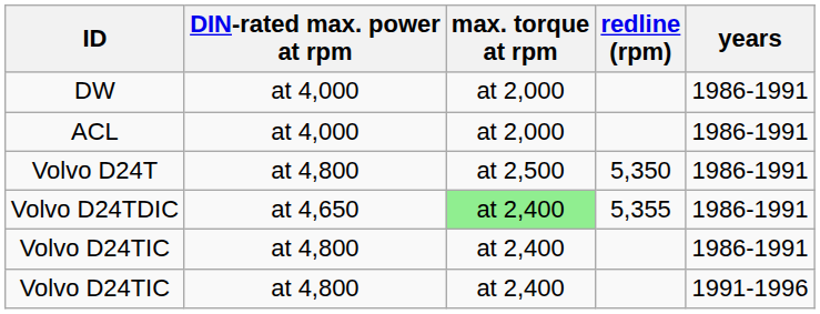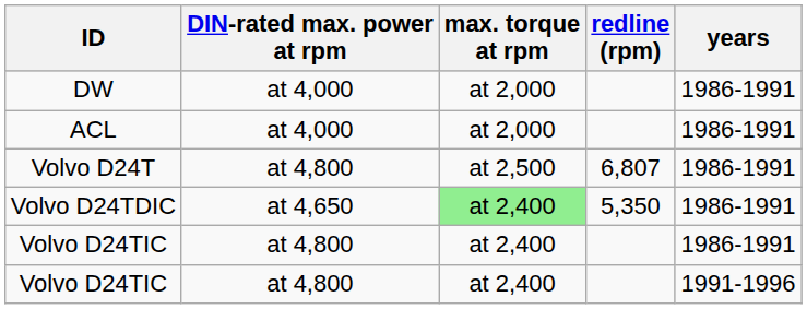 <table class="wikitable" style="text-align: center; font-size: 98%;">
 <tr>
 <th>ID</th>
 <th><a href='#'>DIN</a>-rated max. power<br>at rpm</th>
 <th>max. torque<br>at rpm</th>
 <th><a href='#'>redline</a><br>(rpm)</th>
 <th>years</th>
 </tr>
 <tr>
 <td>DW</td>
 <td> at 4,000</td>
 <td> at 2,000</td>
 <td></td>
 <td>1986-1991</td>
 </tr>
 <tr>
 <td>ACL</td>
 <td> at 4,000</td>
 <td> at 2,000</td>
 <td></td>
 <td>1986-1991</td>
 </tr>
 <tr>
 <td>Volvo D24T</td>
 <td> at 4,800</td>
 <td> at 2,500</td>
-<td>5,350</td>
+<td>6,807</td>
 <td>1986-1991</td>
 </tr>
 <tr>
 <td>Volvo D24TDIC</td>
 <td> at 4,650</td>
 <td style="background: lightgreen;"> at 2,400</td>
-<td>5,355</td>
+<td>5,350</td>
 <td>1986-1991</td>
 </tr>
 <tr>
 <td>Volvo D24TIC</td>
 <td> at 4,800</td>
 <td> at 2,400</td>
 <td></td>
 <td>1986-1991</td>
 </tr>
 <tr>
 <td>Volvo D24TIC</td>
 <td> at 4,800</td>
 <td> at 2,400</td>
 <td></td>
 <td>1991-1996</td>
 </tr>
 </table>
